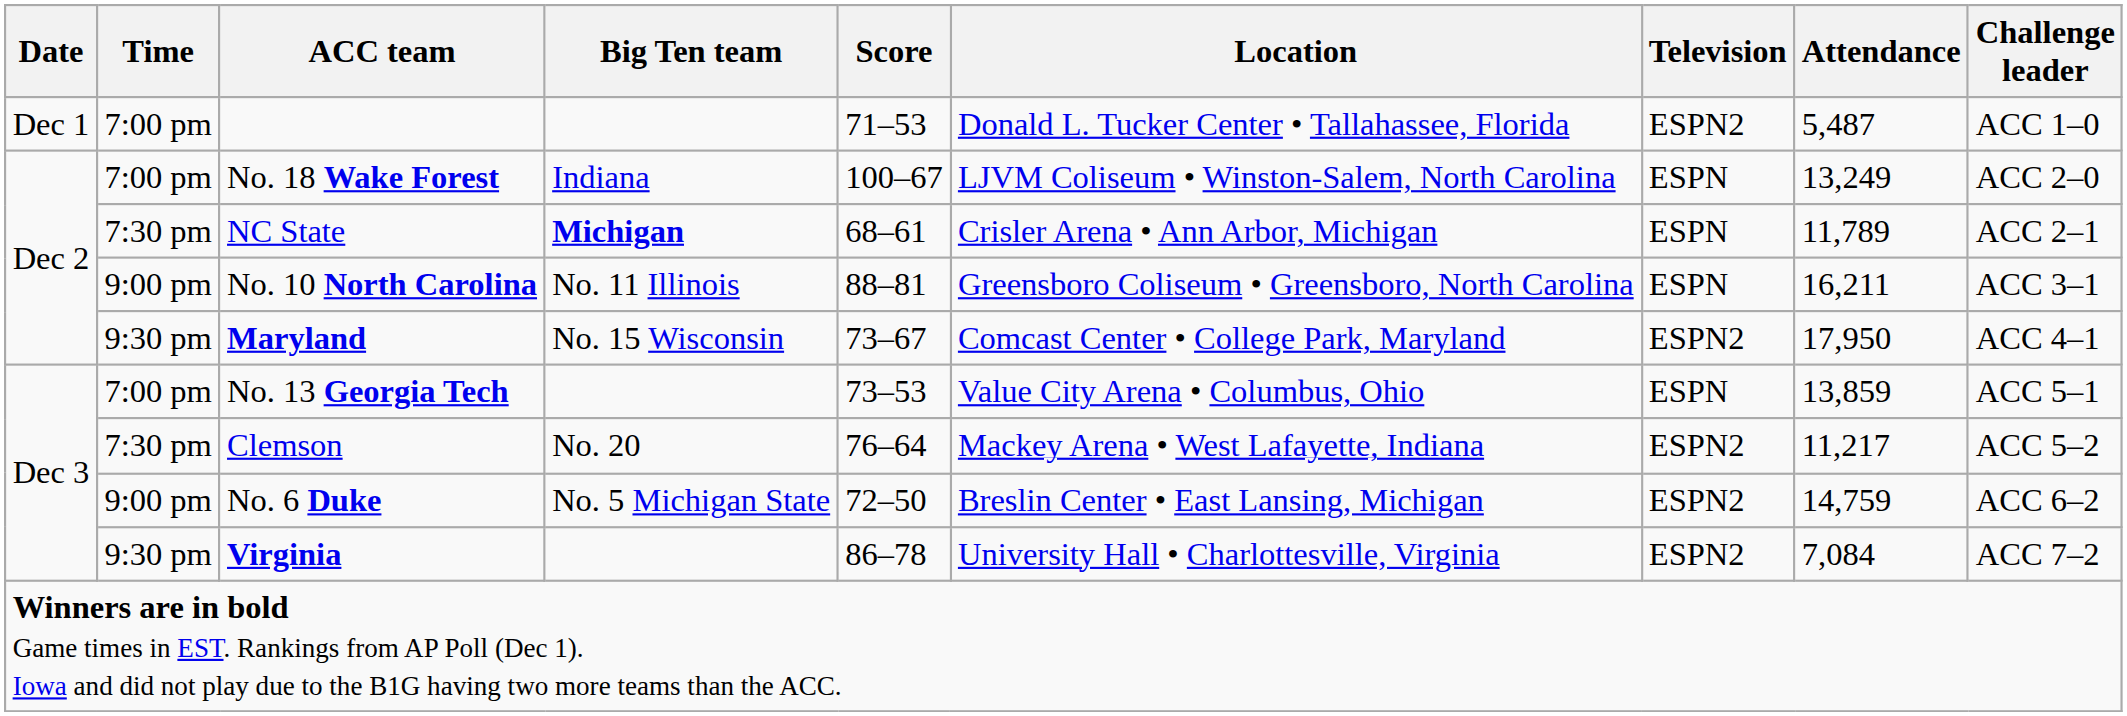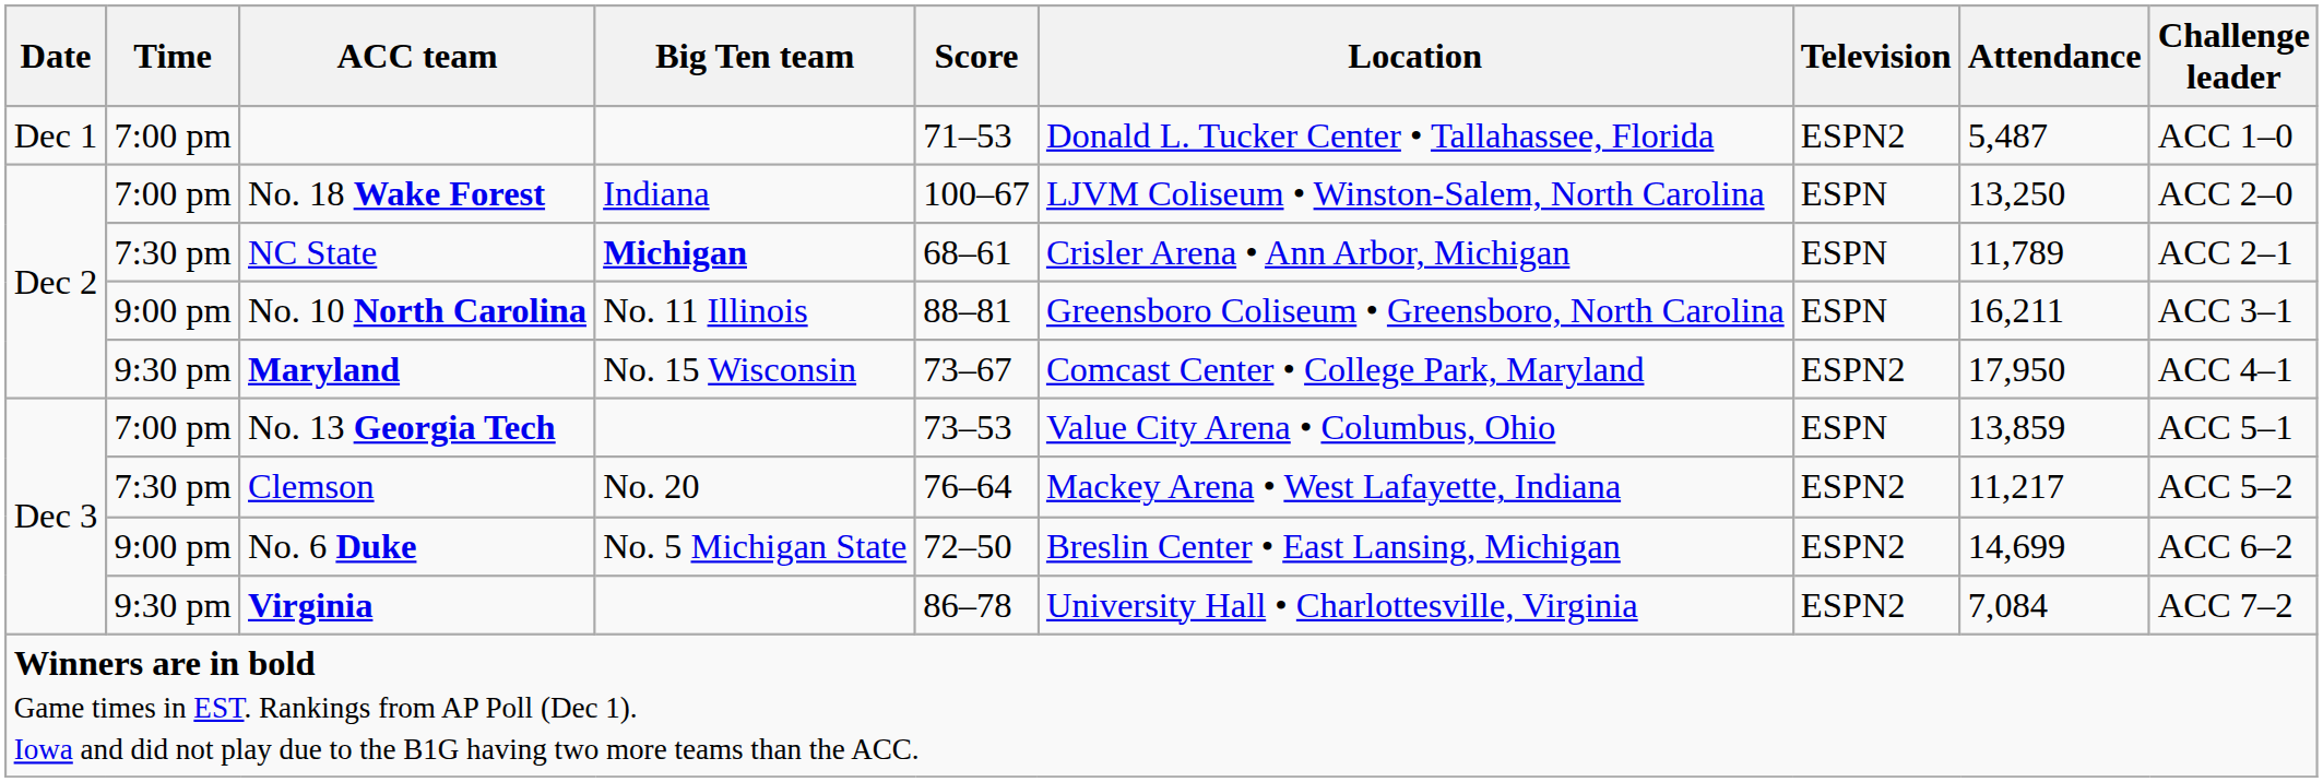 <table class="wikitable" style="font-size: 95%">
 <tr>
 <th>Date</th>
 <th>Time</th>
 <th>ACC team</th>
 <th>Big Ten team</th>
 <th>Score</th>
 <th>Location</th>
 <th>Television</th>
 <th>Attendance</th>
 <th>Challenge<br>leader</th>
 </tr>
 <tr>
 <td>Dec 1</td>
 <td>7:00 pm</td>
 <td><strong></strong></td>
 <td></td>
 <td>71–53</td>
 <td><a href='#'>Donald L. Tucker Center</a> • <a href='#'>Tallahassee, Florida</a></td>
 <td>ESPN2</td>
 <td>5,487</td>
 <td>ACC 1–0</td>
 </tr>
 <tr>
 <td rowspan=4>Dec 2</td>
 <td>7:00 pm</td>
 <td>No. 18 <strong><a href='#'>Wake Forest</a></strong></td>
 <td><a href='#'>Indiana</a></td>
 <td>100–67</td>
 <td><a href='#'>LJVM Coliseum</a> • <a href='#'>Winston-Salem, North Carolina</a></td>
 <td>ESPN</td>
-<td>13,249</td>
+<td>13,250</td>
 <td>ACC 2–0</td>
 </tr>
 <tr>
 <td>7:30 pm</td>
 <td><a href='#'>NC State</a></td>
 <td><strong><a href='#'>Michigan</a></strong></td>
 <td>68–61</td>
 <td><a href='#'>Crisler Arena</a> • <a href='#'>Ann Arbor, Michigan</a></td>
 <td>ESPN</td>
 <td>11,789</td>
 <td>ACC 2–1</td>
 </tr>
 <tr>
 <td>9:00 pm</td>
 <td>No. 10 <strong><a href='#'>North Carolina</a></strong></td>
 <td>No. 11 <a href='#'>Illinois</a></td>
 <td>88–81</td>
 <td><a href='#'>Greensboro Coliseum</a> • <a href='#'>Greensboro, North Carolina</a></td>
 <td>ESPN</td>
 <td>16,211</td>
 <td>ACC 3–1</td>
 </tr>
 <tr>
 <td>9:30 pm</td>
 <td><strong><a href='#'>Maryland</a></strong></td>
 <td>No. 15 <a href='#'>Wisconsin</a></td>
 <td>73–67</td>
 <td><a href='#'>Comcast Center</a> • <a href='#'>College Park, Maryland</a></td>
 <td>ESPN2</td>
 <td>17,950</td>
 <td>ACC 4–1</td>
 </tr>
 <tr>
 <td rowspan=4>Dec 3</td>
 <td>7:00 pm</td>
 <td>No. 13 <strong><a href='#'>Georgia Tech</a></strong></td>
 <td></td>
 <td>73–53</td>
 <td><a href='#'>Value City Arena</a> • <a href='#'>Columbus, Ohio</a></td>
 <td>ESPN</td>
 <td>13,859</td>
 <td>ACC 5–1</td>
 </tr>
 <tr>
 <td>7:30 pm</td>
 <td><a href='#'>Clemson</a></td>
 <td>No. 20 <strong></strong></td>
 <td>76–64</td>
 <td><a href='#'>Mackey Arena</a> • <a href='#'>West Lafayette, Indiana</a></td>
 <td>ESPN2</td>
 <td>11,217</td>
 <td>ACC 5–2</td>
 </tr>
 <tr>
 <td>9:00 pm</td>
 <td>No. 6 <strong><a href='#'>Duke</a></strong></td>
 <td>No. 5 <a href='#'>Michigan State</a></td>
 <td>72–50</td>
 <td><a href='#'>Breslin Center</a> • <a href='#'>East Lansing, Michigan</a></td>
 <td>ESPN2</td>
-<td>14,759</td>
+<td>14,699</td>
 <td>ACC 6–2</td>
 </tr>
 <tr>
 <td>9:30 pm</td>
 <td><strong><a href='#'>Virginia</a></strong></td>
 <td></td>
 <td>86–78</td>
 <td><a href='#'>University Hall</a> • <a href='#'>Charlottesville, Virginia</a></td>
 <td>ESPN2</td>
 <td>7,084</td>
 <td>ACC 7–2</td>
 </tr>
 <tr>
 <td colspan=9><strong>Winners are in bold</strong><br><small>Game times in <a href='#'>EST</a>. Rankings from AP Poll (Dec 1).<br><a href='#'>Iowa</a> and  did not play due to the B1G having two more teams than the ACC.</small></td>
 </tr>
 </table>
